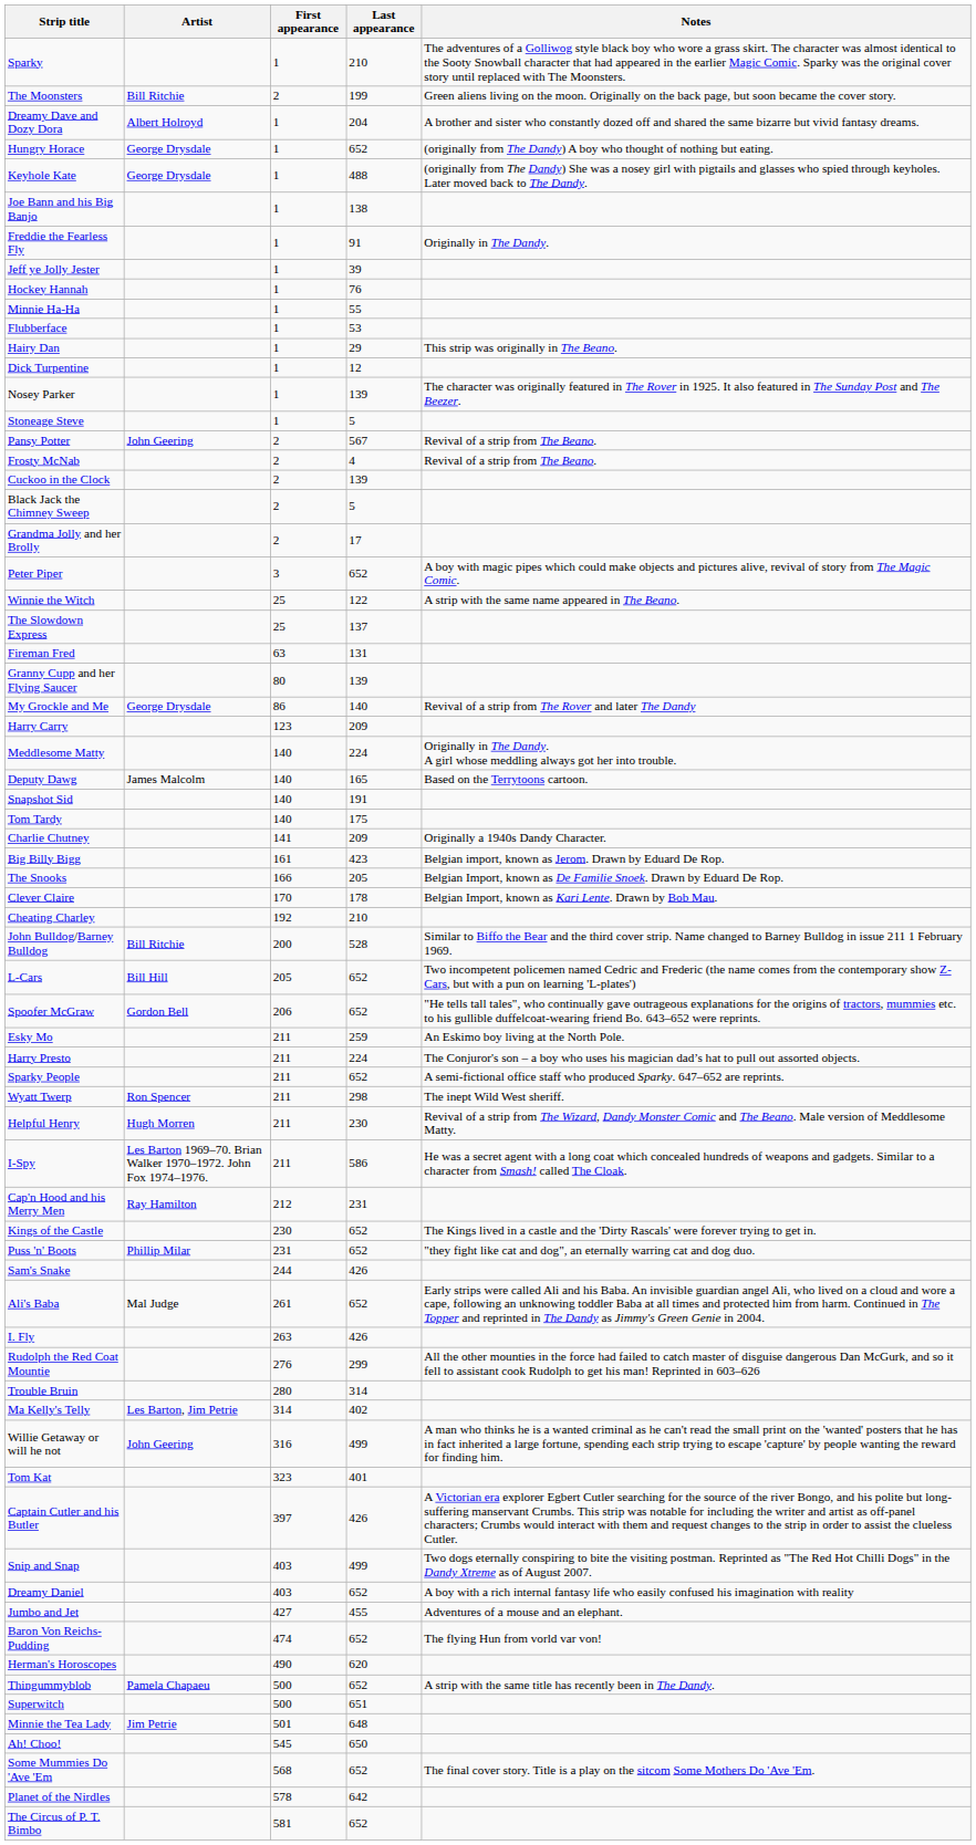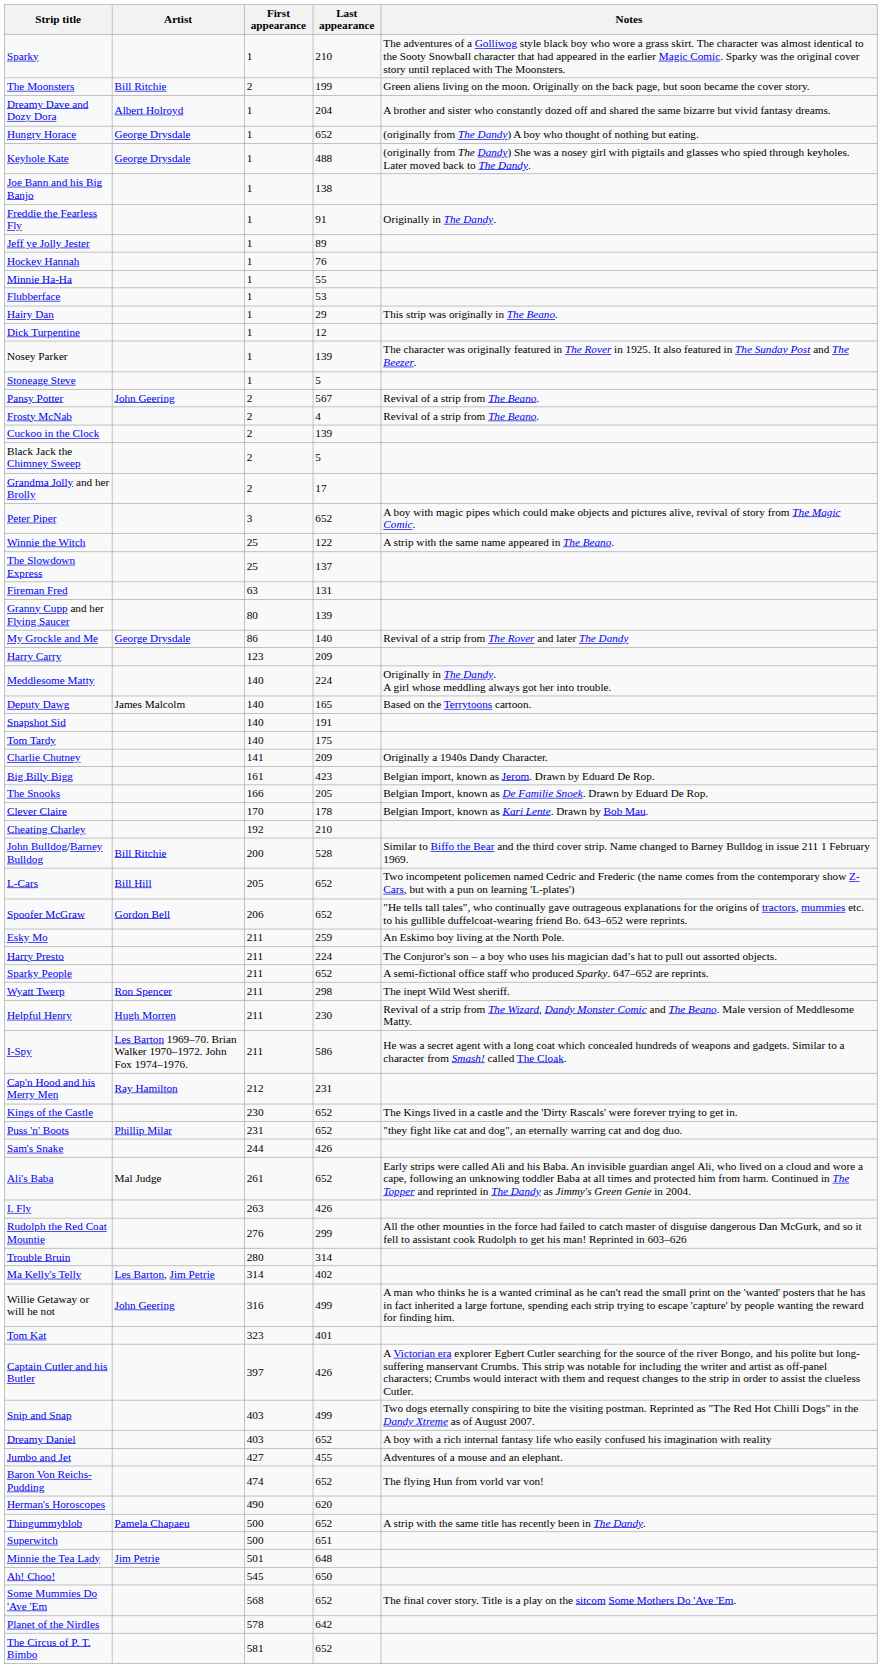 <table class="wikitable sortable">
 <tr>
 <th>Strip title</th>
 <th>Artist</th>
 <th>First appearance</th>
 <th>Last appearance</th>
 <th>Notes</th>
 </tr>
 <tr>
 <td><a href='#'>Sparky</a></td>
 <td></td>
 <td>1</td>
 <td>210</td>
 <td>The adventures of a <a href='#'>Golliwog</a> style black boy who wore a grass skirt. The character was almost identical to the Sooty Snowball character that had appeared in the earlier <a href='#'>Magic Comic</a>. Sparky was the original cover story until replaced with The Moonsters.</td>
 </tr>
 <tr>
 <td><a href='#'>The Moonsters</a></td>
 <td><a href='#'>Bill Ritchie</a></td>
 <td>2</td>
 <td>199</td>
 <td>Green aliens living on the moon. Originally on the back page, but soon became the cover story.</td>
 </tr>
 <tr>
 <td><a href='#'>Dreamy Dave and Dozy Dora</a></td>
 <td><a href='#'>Albert Holroyd</a></td>
 <td>1</td>
 <td>204</td>
 <td>A brother and sister who constantly dozed off and shared the same bizarre but vivid fantasy dreams.</td>
 </tr>
 <tr>
 <td><a href='#'>Hungry Horace</a></td>
 <td><a href='#'>George Drysdale</a></td>
 <td>1</td>
 <td>652</td>
 <td>(originally from <em><a href='#'>The Dandy</a></em>) A boy who thought of nothing but eating.</td>
 </tr>
 <tr>
 <td><a href='#'>Keyhole Kate</a></td>
 <td><a href='#'>George Drysdale</a></td>
 <td>1</td>
 <td>488</td>
 <td>(originally from <em>The <a href='#'>Dandy</a></em>) She was a nosey girl with pigtails and glasses who spied through keyholes. Later moved back to <em><a href='#'>The Dandy</a></em>.</td>
 </tr>
 <tr>
 <td><a href='#'>Joe Bann and his Big Banjo</a></td>
 <td></td>
 <td>1</td>
 <td>138</td>
 <td></td>
 </tr>
 <tr>
 <td><a href='#'>Freddie the Fearless Fly</a></td>
 <td></td>
 <td>1</td>
 <td>91</td>
 <td>Originally in <em><a href='#'>The Dandy</a></em>.</td>
 </tr>
 <tr>
 <td><a href='#'>Jeff ye Jolly Jester</a></td>
 <td></td>
 <td>1</td>
-<td>39</td>
+<td>89</td>
 <td></td>
 </tr>
 <tr>
 <td><a href='#'>Hockey Hannah</a></td>
 <td></td>
 <td>1</td>
 <td>76</td>
 <td></td>
 </tr>
 <tr>
 <td><a href='#'>Minnie Ha-Ha</a></td>
 <td></td>
 <td>1</td>
 <td>55</td>
 <td></td>
 </tr>
 <tr>
 <td><a href='#'>Flubberface</a></td>
 <td></td>
 <td>1</td>
 <td>53</td>
 <td></td>
 </tr>
 <tr>
 <td><a href='#'>Hairy Dan</a></td>
 <td></td>
 <td>1</td>
 <td>29</td>
 <td>This strip was originally in <em><a href='#'>The Beano</a></em>.</td>
 </tr>
 <tr>
 <td><a href='#'>Dick Turpentine</a></td>
 <td></td>
 <td>1</td>
 <td>12</td>
 <td></td>
 </tr>
 <tr>
 <td>Nosey Parker</td>
 <td></td>
 <td>1</td>
 <td>139</td>
 <td>The character was originally featured in <em><a href='#'>The Rover</a></em> in 1925. It also featured in <em><a href='#'>The Sunday Post</a></em> and <em><a href='#'>The Beezer</a></em>.</td>
 </tr>
 <tr>
 <td><a href='#'>Stoneage Steve</a></td>
 <td></td>
 <td>1</td>
 <td>5</td>
 <td></td>
 </tr>
 <tr>
 <td><a href='#'>Pansy Potter</a></td>
 <td><a href='#'>John Geering</a></td>
 <td>2</td>
 <td>567</td>
 <td>Revival of a strip from <em><a href='#'>The Beano</a></em>.</td>
 </tr>
 <tr>
 <td><a href='#'>Frosty McNab</a></td>
 <td></td>
 <td>2</td>
 <td>4</td>
 <td>Revival of a strip from <em><a href='#'>The Beano</a></em>.</td>
 </tr>
 <tr>
 <td><a href='#'>Cuckoo in the Clock</a></td>
 <td></td>
 <td>2</td>
 <td>139</td>
 <td></td>
 </tr>
 <tr>
 <td>Black Jack the <a href='#'>Chimney Sweep</a></td>
 <td></td>
 <td>2</td>
 <td>5</td>
 <td></td>
 </tr>
 <tr>
 <td><a href='#'>Grandma Jolly</a> and her <a href='#'>Brolly</a></td>
 <td></td>
 <td>2</td>
 <td>17</td>
 <td></td>
 </tr>
 <tr>
 <td><a href='#'>Peter Piper</a></td>
 <td></td>
 <td>3</td>
 <td>652</td>
 <td>A boy with magic pipes which could make objects and pictures alive, revival of story from <em><a href='#'>The Magic Comic</a></em>.</td>
 </tr>
 <tr>
 <td><a href='#'>Winnie the Witch</a></td>
 <td></td>
 <td>25</td>
 <td>122</td>
 <td>A strip with the same name appeared in <em><a href='#'>The Beano</a></em>.</td>
 </tr>
 <tr>
 <td><a href='#'>The Slowdown Express</a></td>
 <td></td>
 <td>25</td>
 <td>137</td>
 <td></td>
 </tr>
 <tr>
 <td><a href='#'>Fireman Fred</a></td>
 <td></td>
 <td>63</td>
 <td>131</td>
 <td></td>
 </tr>
 <tr>
 <td><a href='#'>Granny Cupp</a> and her <a href='#'>Flying Saucer</a></td>
 <td></td>
 <td>80</td>
 <td>139</td>
 <td></td>
 </tr>
 <tr>
 <td><a href='#'>My Grockle and Me</a></td>
 <td><a href='#'>George Drysdale</a></td>
 <td>86</td>
 <td>140</td>
 <td>Revival of a strip from <em><a href='#'>The Rover</a></em> and later <em><a href='#'>The Dandy</a></em></td>
 </tr>
 <tr>
 <td><a href='#'>Harry Carry</a></td>
 <td></td>
 <td>123</td>
 <td>209</td>
 <td></td>
 </tr>
 <tr>
 <td><a href='#'>Meddlesome Matty</a></td>
 <td></td>
 <td>140</td>
 <td>224</td>
 <td>Originally in <em><a href='#'>The Dandy</a></em>.<br>A girl whose meddling always got her into trouble.</td>
 </tr>
 <tr>
 <td><a href='#'>Deputy Dawg</a></td>
 <td>James Malcolm</td>
 <td>140</td>
 <td>165</td>
 <td>Based on the <a href='#'>Terrytoons</a> cartoon.</td>
 </tr>
 <tr>
 <td><a href='#'>Snapshot Sid</a></td>
 <td></td>
 <td>140</td>
 <td>191</td>
 <td></td>
 </tr>
 <tr>
 <td><a href='#'>Tom Tardy</a></td>
 <td></td>
 <td>140</td>
 <td>175</td>
 <td></td>
 </tr>
 <tr>
 <td><a href='#'>Charlie Chutney</a></td>
 <td></td>
 <td>141</td>
 <td>209</td>
 <td>Originally a 1940s Dandy Character.</td>
 </tr>
 <tr>
 <td><a href='#'>Big Billy Bigg</a></td>
 <td></td>
 <td>161</td>
 <td>423</td>
 <td>Belgian import, known as <a href='#'>Jerom</a>. Drawn by Eduard De Rop.</td>
 </tr>
 <tr>
 <td><a href='#'>The Snooks</a></td>
 <td></td>
 <td>166</td>
 <td>205</td>
 <td>Belgian Import, known as <em><a href='#'>De Familie Snoek</a></em>. Drawn by Eduard De Rop.</td>
 </tr>
 <tr>
 <td><a href='#'>Clever Claire</a></td>
 <td></td>
 <td>170</td>
 <td>178</td>
 <td>Belgian Import, known as <em><a href='#'>Kari Lente</a></em>. Drawn by <a href='#'>Bob Mau</a>.</td>
 </tr>
 <tr>
 <td><a href='#'>Cheating Charley</a></td>
 <td></td>
 <td>192</td>
 <td>210</td>
 <td></td>
 </tr>
 <tr>
 <td><a href='#'>John Bulldog</a>/<a href='#'>Barney Bulldog</a></td>
 <td><a href='#'>Bill Ritchie</a></td>
 <td>200</td>
 <td>528</td>
 <td>Similar to <a href='#'>Biffo the Bear</a> and the third cover strip. Name changed to Barney Bulldog in issue 211 1 February 1969.</td>
 </tr>
 <tr>
 <td><a href='#'>L-Cars</a></td>
 <td><a href='#'>Bill Hill</a></td>
 <td>205</td>
 <td>652</td>
 <td>Two incompetent policemen named Cedric and Frederic (the name comes from the contemporary show <a href='#'>Z-Cars</a>, but with a pun on learning 'L-plates')</td>
 </tr>
 <tr>
 <td><a href='#'>Spoofer McGraw</a></td>
 <td><a href='#'>Gordon Bell</a></td>
 <td>206</td>
 <td>652</td>
 <td>"He tells tall tales", who continually gave outrageous explanations for the origins of <a href='#'>tractors</a>, <a href='#'>mummies</a> etc. to his gullible duffelcoat-wearing friend Bo. 643–652 were reprints.</td>
 </tr>
 <tr>
 <td><a href='#'>Esky Mo</a></td>
 <td></td>
 <td>211</td>
 <td>259</td>
 <td>An Eskimo boy living at the North Pole.</td>
 </tr>
 <tr>
 <td><a href='#'>Harry Presto</a></td>
 <td></td>
 <td>211</td>
 <td>224</td>
 <td>The Conjuror's son – a boy who uses his magician dad’s hat to pull out assorted objects.</td>
 </tr>
 <tr>
 <td><a href='#'>Sparky People</a></td>
 <td></td>
 <td>211</td>
 <td>652</td>
 <td>A semi-fictional office staff who produced <em>Sparky</em>. 647–652 are reprints.</td>
 </tr>
 <tr>
 <td><a href='#'>Wyatt Twerp</a></td>
 <td><a href='#'>Ron Spencer</a></td>
 <td>211</td>
 <td>298</td>
 <td>The inept Wild West sheriff.</td>
 </tr>
 <tr>
 <td><a href='#'>Helpful Henry</a></td>
 <td><a href='#'>Hugh Morren</a></td>
 <td>211</td>
 <td>230</td>
 <td>Revival of a strip from <em><a href='#'>The Wizard</a></em>, <em><a href='#'>Dandy Monster Comic</a></em> and <em><a href='#'>The Beano</a></em>. Male version of Meddlesome Matty.</td>
 </tr>
 <tr>
 <td><a href='#'>I-Spy</a></td>
 <td><a href='#'>Les Barton</a> 1969–70. Brian Walker 1970–1972. John Fox 1974–1976.</td>
 <td>211</td>
 <td>586</td>
 <td>He was a secret agent with a long coat which concealed hundreds of weapons and gadgets. Similar to a character from <em><a href='#'>Smash!</a></em> called <a href='#'>The Cloak</a>.</td>
 </tr>
 <tr>
 <td><a href='#'>Cap'n Hood and his Merry Men</a></td>
 <td><a href='#'>Ray Hamilton</a></td>
 <td>212</td>
 <td>231</td>
 <td></td>
 </tr>
 <tr>
 <td><a href='#'>Kings of the Castle</a></td>
 <td></td>
 <td>230</td>
 <td>652</td>
 <td>The Kings lived in a castle and the 'Dirty Rascals' were forever trying to get in.</td>
 </tr>
 <tr>
 <td><a href='#'>Puss 'n' Boots</a></td>
 <td><a href='#'>Phillip Milar</a></td>
 <td>231</td>
 <td>652</td>
 <td>"they fight like cat and dog", an eternally warring cat and dog duo.</td>
 </tr>
 <tr>
 <td><a href='#'>Sam's Snake</a></td>
 <td></td>
 <td>244</td>
 <td>426</td>
 <td></td>
 </tr>
 <tr>
 <td><a href='#'>Ali's Baba</a></td>
 <td>Mal Judge</td>
 <td>261</td>
 <td>652</td>
 <td>Early strips were called Ali and his Baba. An invisible guardian angel Ali, who lived on a cloud and wore a cape, following an unknowing toddler Baba at all times and protected him from harm. Continued in <em><a href='#'>The Topper</a></em> and reprinted in <em><a href='#'>The Dandy</a></em> as <em>Jimmy's Green Genie</em> in 2004.</td>
 </tr>
 <tr>
 <td><a href='#'>I. Fly</a></td>
 <td></td>
 <td>263</td>
 <td>426</td>
 <td></td>
 </tr>
 <tr>
 <td><a href='#'>Rudolph the Red Coat Mountie</a></td>
 <td></td>
 <td>276</td>
 <td>299</td>
 <td>All the other mounties in the force had failed to catch master of disguise dangerous Dan McGurk, and so it fell to assistant cook Rudolph to get his man! Reprinted in 603–626</td>
 </tr>
 <tr>
 <td><a href='#'>Trouble Bruin</a></td>
 <td></td>
 <td>280</td>
 <td>314</td>
 <td></td>
 </tr>
 <tr>
 <td><a href='#'>Ma Kelly's Telly</a></td>
 <td><a href='#'>Les Barton</a>, <a href='#'>Jim Petrie</a></td>
 <td>314</td>
 <td>402</td>
 <td></td>
 </tr>
 <tr>
 <td>Willie Getaway or will he not</td>
 <td><a href='#'>John Geering</a></td>
 <td>316</td>
 <td>499</td>
 <td>A man who thinks he is a wanted criminal as he can't read the small print on the 'wanted' posters that he has in fact inherited a large fortune, spending each strip trying to escape 'capture' by people wanting the reward for finding him.</td>
 </tr>
 <tr>
 <td><a href='#'>Tom Kat</a></td>
 <td></td>
 <td>323</td>
 <td>401</td>
 <td></td>
 </tr>
 <tr>
 <td><a href='#'>Captain Cutler and his Butler</a></td>
 <td></td>
 <td>397</td>
 <td>426</td>
 <td>A <a href='#'>Victorian era</a> explorer Egbert Cutler searching for the source of the river Bongo, and his polite but long-suffering manservant Crumbs. This strip was notable for including the writer and artist as off-panel characters; Crumbs would interact with them and request changes to the strip in order to assist the clueless Cutler.</td>
 </tr>
 <tr>
 <td><a href='#'>Snip and Snap</a></td>
 <td></td>
 <td>403</td>
 <td>499</td>
 <td>Two dogs eternally conspiring to bite the visiting postman. Reprinted as "The Red Hot Chilli Dogs" in the <em><a href='#'>Dandy Xtreme</a></em> as of August 2007.</td>
 </tr>
 <tr>
 <td><a href='#'>Dreamy Daniel</a></td>
 <td></td>
 <td>403</td>
 <td>652</td>
 <td>A boy with a rich internal fantasy life who easily confused his imagination with reality</td>
 </tr>
 <tr>
 <td><a href='#'>Jumbo and Jet</a></td>
 <td></td>
 <td>427</td>
 <td>455</td>
 <td>Adventures of a mouse and an elephant.</td>
 </tr>
 <tr>
 <td><a href='#'>Baron Von Reichs-Pudding</a></td>
 <td></td>
 <td>474</td>
 <td>652</td>
 <td>The flying Hun from vorld var von!</td>
 </tr>
 <tr>
 <td><a href='#'>Herman's Horoscopes</a></td>
 <td></td>
 <td>490</td>
 <td>620</td>
 <td></td>
 </tr>
 <tr>
 <td><a href='#'>Thingummyblob</a></td>
 <td><a href='#'>Pamela Chapaeu</a></td>
 <td>500</td>
 <td>652</td>
 <td>A strip with the same title has recently been in <em><a href='#'>The Dandy</a></em>.</td>
 </tr>
 <tr>
 <td><a href='#'>Superwitch</a></td>
 <td></td>
 <td>500</td>
 <td>651</td>
 <td></td>
 </tr>
 <tr>
 <td><a href='#'>Minnie the Tea Lady</a></td>
 <td><a href='#'>Jim Petrie</a></td>
 <td>501</td>
 <td>648</td>
 <td></td>
 </tr>
 <tr>
 <td><a href='#'>Ah! Choo!</a></td>
 <td></td>
 <td>545</td>
 <td>650</td>
 <td></td>
 </tr>
 <tr>
 <td><a href='#'>Some Mummies Do 'Ave 'Em</a></td>
 <td></td>
 <td>568</td>
 <td>652</td>
 <td>The final cover story. Title is a play on the <a href='#'>sitcom</a> <a href='#'>Some Mothers Do 'Ave 'Em</a>.</td>
 </tr>
 <tr>
 <td><a href='#'>Planet of the Nirdles</a></td>
 <td></td>
 <td>578</td>
 <td>642</td>
 <td></td>
 </tr>
 <tr>
 <td><a href='#'>The Circus of P. T. Bimbo</a></td>
 <td></td>
 <td>581</td>
 <td>652</td>
 <td></td>
 </tr>
 </table>
